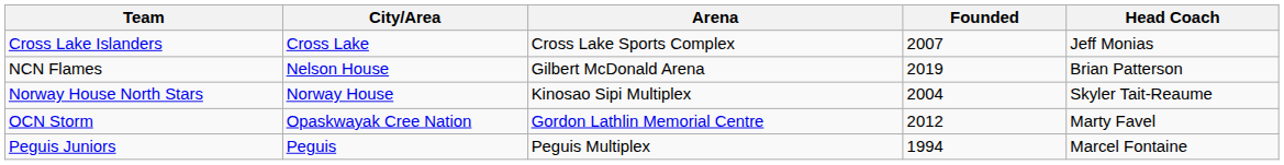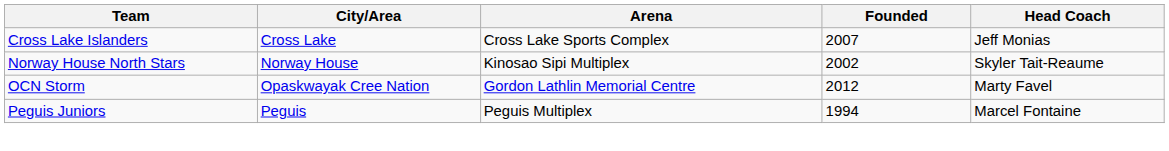 <table class="wikitable">
 <tr>
 <th style="width:17%">Team</th>
 <th style="width:15%">City/Area</th>
 <th style="width:23%">Arena</th>
 <th style="width:10%">Founded</th>
 <th style="width:13%">Head Coach</th>
 </tr>
 <tr>
 <td><a href='#'>Cross Lake Islanders</a></td>
 <td><a href='#'>Cross Lake</a></td>
 <td>Cross Lake Sports Complex</td>
 <td>2007</td>
 <td>Jeff Monias</td>
 </tr>
 <tr>
-<td>NCN Flames</td>
-<td><a href='#'>Nelson House</a></td>
-<td>Gilbert McDonald Arena</td>
-<td>2019</td>
-<td>Brian Patterson</td>
-</tr>
-<tr>
 <td><a href='#'>Norway House North Stars</a></td>
 <td><a href='#'>Norway House</a></td>
 <td>Kinosao Sipi Multiplex</td>
-<td>2004</td>
+<td>2002</td>
 <td>Skyler Tait-Reaume</td>
 </tr>
 <tr>
 <td><a href='#'>OCN Storm</a></td>
 <td><a href='#'>Opaskwayak Cree Nation</a></td>
 <td><a href='#'>Gordon Lathlin Memorial Centre</a></td>
 <td>2012</td>
 <td>Marty Favel</td>
 </tr>
 <tr>
 <td><a href='#'>Peguis Juniors</a></td>
 <td><a href='#'>Peguis</a></td>
 <td>Peguis Multiplex</td>
 <td>1994</td>
 <td>Marcel Fontaine</td>
 </tr>
 </table>
